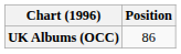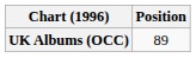 <table class="wikitable plainrowheaders" style="text-align:center">
 <tr>
 <th scope="col">Chart (1996)</th>
 <th scope="col">Position</th>
 </tr>
 <tr>
 <th scope="row">UK Albums (OCC)</th>
-<td>86</td>
+<td>89</td>
 </tr>
 </table>
